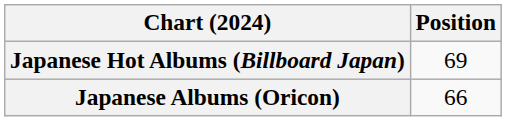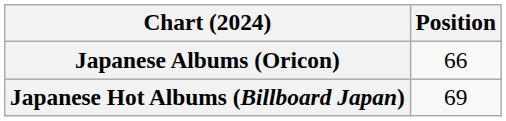 <table class="wikitable sortable plainrowheaders" style="text-align:center">
 <tr>
 <th scope="col">Chart (2024)</th>
 <th scope="col">Position</th>
 </tr>
 <tr>
+<th scope="row">Japanese Albums (Oricon)</th>
+<td>66</td>
+</tr>
+<tr>
 <th scope="row">Japanese Hot Albums (<em>Billboard Japan</em>)</th>
 <td>69</td>
 </tr>
-<tr>
-<th scope="row">Japanese Albums (Oricon)</th>
-<td>66</td>
-</tr>
 </table>
